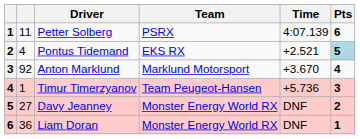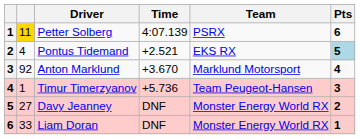 <table class=wikitable style="font-size:95%">
 <tr>
 <th></th>
 <th></th>
 <th>Driver</th>
+<th>Time</th>
 <th>Team</th>
-<th>Time</th>
 <th>Pts</th>
 </tr>
 <tr>
 <th>1</th>
-<td>11</td>
+<td style="background: gold;">11</td>
 <td> <a href='#'>Petter Solberg</a></td>
+<td>4:07.139</td>
 <td><a href='#'>PSRX</a></td>
-<td>4:07.139</td>
 <td><strong>6</strong></td>
 </tr>
 <tr>
 <th>2</th>
 <td>4</td>
 <td> <a href='#'>Pontus Tidemand</a></td>
+<td>+2.521</td>
 <td><a href='#'>EKS RX</a></td>
-<td>+2.521</td>
 <td style="background: lightblue;"><strong>5</strong></td>
 </tr>
 <tr>
 <th>3</th>
 <td>92</td>
 <td> <a href='#'>Anton Marklund</a></td>
+<td>+3.670</td>
 <td><a href='#'>Marklund Motorsport</a></td>
-<td>+3.670</td>
 <td><strong>4</strong></td>
 </tr>
 <tr>
 <th style="background:#ffcccc;">4</th>
 <td style="background:#ffcccc;">1</td>
 <td style="background:#ffcccc;"> <a href='#'>Timur Timerzyanov</a></td>
+<td style="background:#ffcccc;">+5.736</td>
 <td style="background:#ffcccc;"><a href='#'>Team Peugeot-Hansen</a></td>
-<td style="background:#ffcccc;">+5.736</td>
 <td style="background:#ffcccc;"><strong>3</strong></td>
 </tr>
 <tr>
 <th style="background:#ffcccc;">5</th>
 <td style="background:#ffcccc;">27</td>
 <td style="background:#ffcccc;"> <a href='#'>Davy Jeanney</a></td>
+<td style="background:#ffcccc;">DNF</td>
 <td style="background:#ffcccc;"><a href='#'>Monster Energy World RX</a></td>
-<td style="background:#ffcccc;">DNF</td>
 <td style="background:#ffcccc;"><strong>2</strong></td>
 </tr>
 <tr>
 <th style="background:#ffcccc;">6</th>
-<td style="background:#ffcccc;">36</td>
+<td style="background:#ffcccc;">33</td>
 <td style="background:#ffcccc;"> <a href='#'>Liam Doran</a></td>
+<td style="background:#ffcccc;">DNF</td>
 <td style="background:#ffcccc;"><a href='#'>Monster Energy World RX</a></td>
-<td style="background:#ffcccc;">DNF</td>
 <td style="background:#ffcccc;"><strong>1</strong></td>
 </tr>
 </table>
